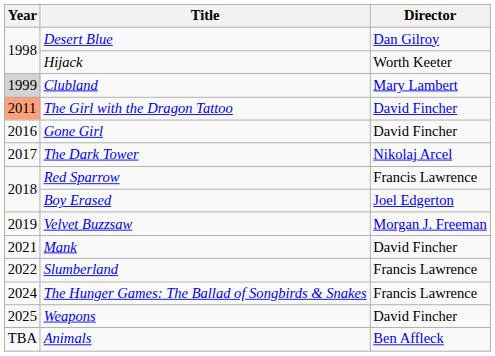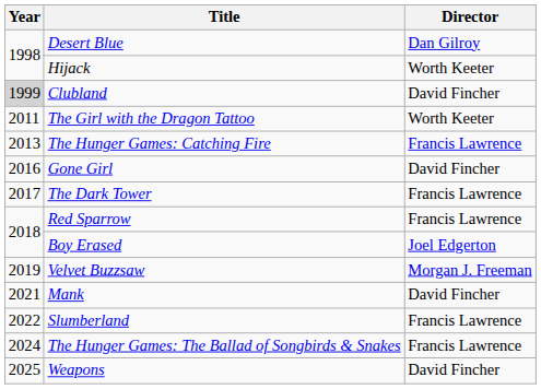 <table class="wikitable sortable">
 <tr>
 <th>Year</th>
 <th>Title</th>
 <th>Director</th>
 </tr>
 <tr>
 <td rowspan="2">1998</td>
 <td><em><a href='#'>Desert Blue</a></em></td>
 <td><a href='#'>Dan Gilroy</a></td>
 </tr>
 <tr>
 <td><em>Hijack</em></td>
 <td>Worth Keeter</td>
 </tr>
 <tr>
 <td style="background: lightgrey;">1999</td>
 <td><em><a href='#'>Clubland</a></em></td>
-<td><a href='#'>Mary Lambert</a></td>
+<td>David Fincher</td>
 </tr>
 <tr>
-<td style="background: lightsalmon;">2011</td>
+<td>2011</td>
 <td><em><a href='#'>The Girl with the Dragon Tattoo</a></em></td>
-<td><a href='#'>David Fincher</a></td>
+<td>Worth Keeter</td>
+</tr>
+<tr>
+<td>2013</td>
+<td><em><a href='#'>The Hunger Games: Catching Fire</a></em></td>
+<td><a href='#'>Francis Lawrence</a></td>
 </tr>
 <tr>
 <td>2016</td>
 <td><em><a href='#'>Gone Girl</a></em></td>
 <td>David Fincher</td>
 </tr>
 <tr>
 <td>2017</td>
 <td><em><a href='#'>The Dark Tower</a></em></td>
-<td><a href='#'>Nikolaj Arcel</a></td>
+<td>Francis Lawrence</td>
 </tr>
 <tr>
 <td rowspan="2">2018</td>
 <td><em><a href='#'>Red Sparrow</a></em></td>
 <td>Francis Lawrence</td>
 </tr>
 <tr>
 <td><em><a href='#'>Boy Erased</a></em></td>
 <td><a href='#'>Joel Edgerton</a></td>
 </tr>
 <tr>
 <td>2019</td>
 <td><em><a href='#'>Velvet Buzzsaw</a></em></td>
 <td><a href='#'>Morgan J. Freeman</a></td>
 </tr>
 <tr>
 <td>2021</td>
 <td><em><a href='#'>Mank</a></em></td>
 <td>David Fincher</td>
 </tr>
 <tr>
 <td>2022</td>
 <td><em><a href='#'>Slumberland</a></em></td>
 <td>Francis Lawrence</td>
 </tr>
 <tr>
 <td>2024</td>
 <td><em><a href='#'>The Hunger Games: The Ballad of Songbirds & Snakes</a></em></td>
 <td>Francis Lawrence</td>
 </tr>
 <tr>
 <td>2025</td>
 <td><em><a href='#'>Weapons</a></em></td>
 <td>David Fincher</td>
 </tr>
-<tr>
-<td>TBA</td>
-<td><em><a href='#'>Animals</a></em></td>
-<td><a href='#'>Ben Affleck</a></td>
-</tr>
 </table>
